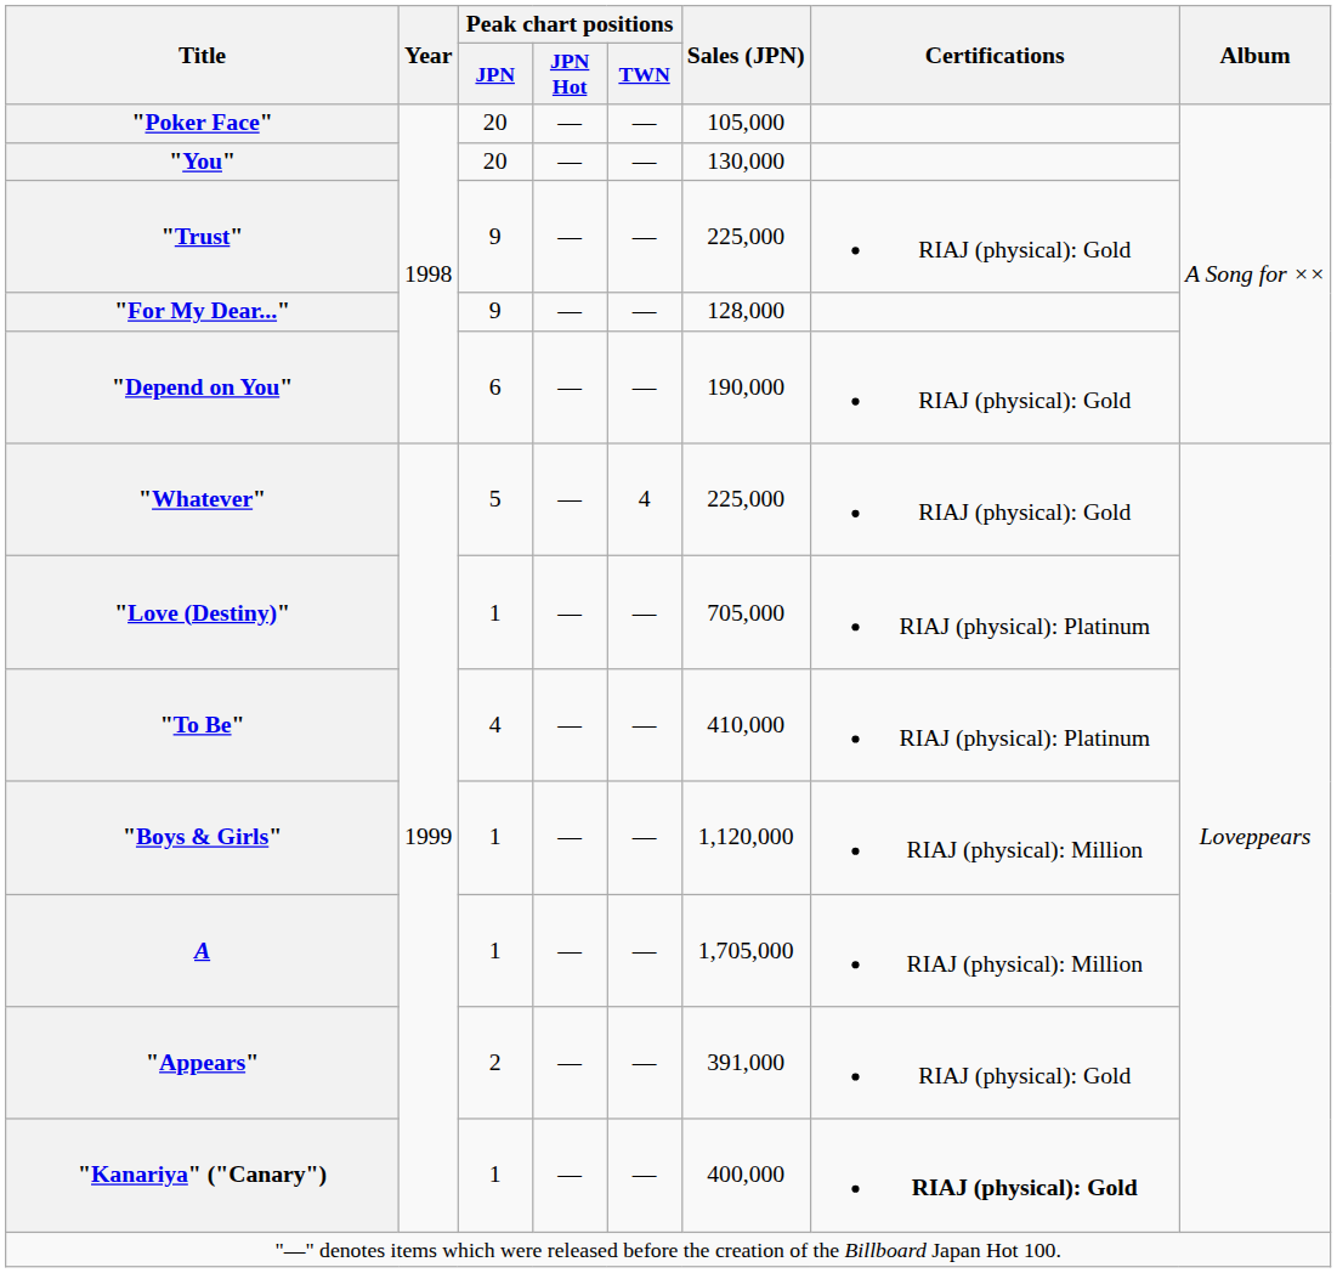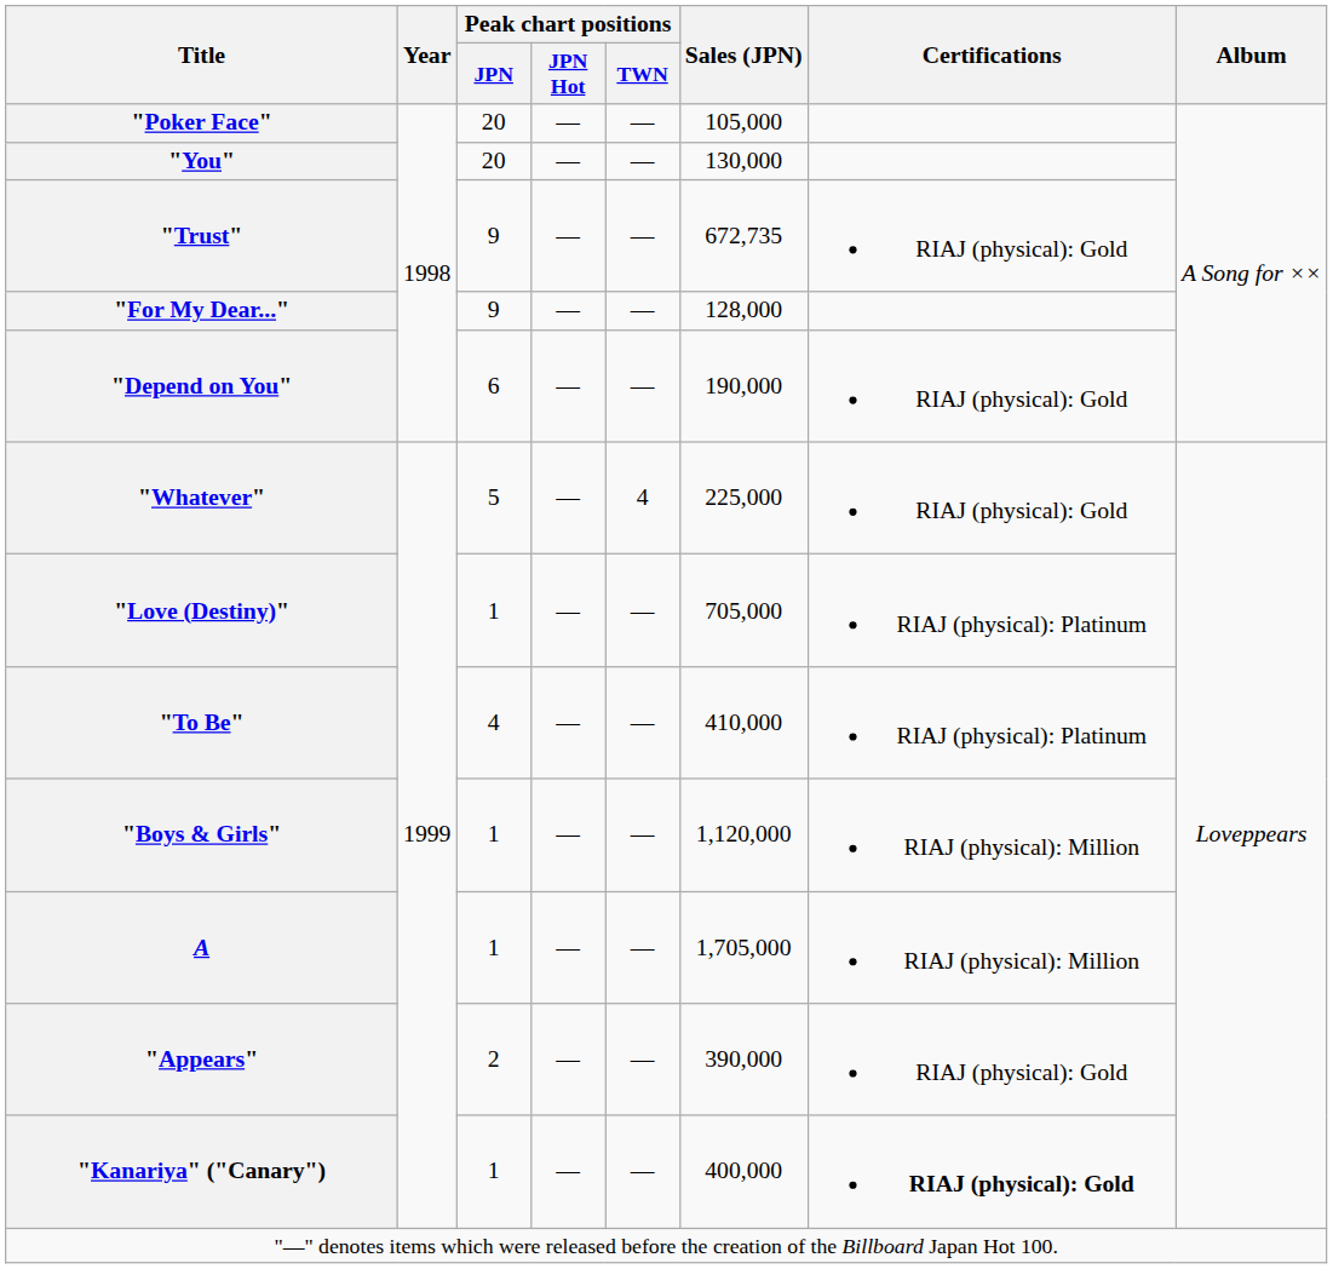 <table class="wikitable plainrowheaders" style="text-align:center;">
 <tr>
 <th scope="col" rowspan="2" style="width:16em;">Title</th>
 <th scope="col" rowspan="2">Year</th>
 <th colspan="3" scope="col">Peak chart positions</th>
 <th scope="col" rowspan="2">Sales (JPN)</th>
 <th scope="col" rowspan="2" style="width:15em;">Certifications</th>
 <th scope="col" rowspan="2">Album</th>
 </tr>
 <tr>
 <th scope="col" style="width:3em;font-size:90%;"><a href='#'>JPN</a><br></th>
 <th scope="col" style="width:3em;font-size:90%;"><a href='#'>JPN Hot</a><br></th>
 <th scope="col" style="width:3em;font-size:90%;"><a href='#'>TWN</a><br></th>
 </tr>
 <tr>
 <th scope="row">"<a href='#'>Poker Face</a>"</th>
 <td rowspan="5">1998</td>
 <td>20</td>
 <td>—</td>
 <td>—</td>
 <td>105,000</td>
 <td></td>
 <td rowspan="5"><em>A Song for ××</em></td>
 </tr>
 <tr>
 <th scope="row">"<a href='#'>You</a>"</th>
 <td>20</td>
 <td>—</td>
 <td>—</td>
 <td>130,000</td>
 <td></td>
 </tr>
 <tr>
 <th scope="row">"<a href='#'>Trust</a>"</th>
 <td>9</td>
 <td>—</td>
 <td>—</td>
-<td>225,000</td>
+<td>672,735</td>
 <td><br><ul><li>RIAJ <span>(physical)</span>: Gold</li></ul></td>
 </tr>
 <tr>
 <th scope="row">"<a href='#'>For My Dear...</a>"</th>
 <td>9</td>
 <td>—</td>
 <td>—</td>
 <td>128,000</td>
 <td></td>
 </tr>
 <tr>
 <th scope="row">"<a href='#'>Depend on You</a>"</th>
 <td>6</td>
 <td>—</td>
 <td>—</td>
 <td>190,000</td>
 <td><br><ul><li>RIAJ <span>(physical)</span>: Gold</li></ul></td>
 </tr>
 <tr>
 <th scope="row">"<a href='#'>Whatever</a>"</th>
 <td rowspan="7">1999</td>
 <td>5</td>
 <td>—</td>
 <td>4</td>
 <td>225,000</td>
 <td><br><ul><li>RIAJ <span>(physical)</span>: Gold</li></ul></td>
 <td rowspan="7"><em>Loveppears</em></td>
 </tr>
 <tr>
 <th scope="row">"<a href='#'>Love (Destiny)</a>"</th>
 <td>1</td>
 <td>—</td>
 <td>—</td>
 <td>705,000</td>
 <td><br><ul><li>RIAJ <span>(physical)</span>: Platinum</li></ul></td>
 </tr>
 <tr>
 <th scope="row">"<a href='#'>To Be</a>"</th>
 <td>4</td>
 <td>—</td>
 <td>—</td>
 <td>410,000</td>
 <td><br><ul><li>RIAJ <span>(physical)</span>: Platinum</li></ul></td>
 </tr>
 <tr>
 <th scope="row">"<a href='#'>Boys & Girls</a>"</th>
 <td>1</td>
 <td>—</td>
 <td>—</td>
 <td>1,120,000</td>
 <td><br><ul><li>RIAJ <span>(physical)</span>: Million </li></ul></td>
 </tr>
 <tr>
 <th scope="row"><em><a href='#'>A</a></em></th>
 <td>1</td>
 <td>—</td>
 <td>—</td>
 <td>1,705,000</td>
 <td><br><ul><li>RIAJ <span>(physical)</span>: Million</li></ul></td>
 </tr>
 <tr>
 <th scope="row">"<a href='#'>Appears</a>"</th>
 <td>2</td>
 <td>—</td>
 <td>—</td>
-<td>391,000</td>
+<td>390,000</td>
 <td><br><ul><li>RIAJ <span>(physical)</span>: Gold</li></ul></td>
 </tr>
 <tr>
 <th scope="row">"<a href='#'>Kanariya</a>" ("Canary")</th>
 <td>1</td>
 <td>—</td>
 <td>—</td>
 <td>400,000</td>
 <td><strong><br><ul><li>RIAJ <span>(physical)</span>: Gold</li></ul></strong></td>
 </tr>
 <tr>
 <td colspan="13" align="center" style="font-size:90%;">"—" denotes items which were released before the creation of the <em>Billboard</em> Japan Hot 100.</td>
 </tr>
 </table>
